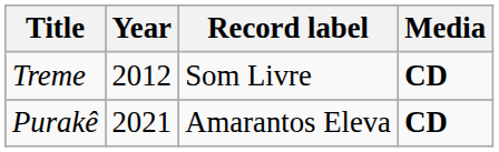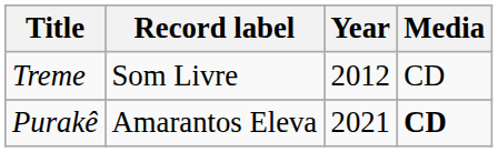 <table class="wikitable">
 <tr>
 <th>Title</th>
+<th>Record label</th>
 <th>Year</th>
-<th>Record label</th>
 <th>Media</th>
 </tr>
 <tr>
 <td><em>Treme</em></td>
+<td>Som Livre</td>
 <td>2012</td>
-<td>Som Livre</td>
-<td><strong>CD</strong></td>
+<td>CD</td>
 </tr>
 <tr>
 <td><em>Purakê</em></td>
+<td>Amarantos Eleva</td>
 <td>2021</td>
-<td>Amarantos Eleva</td>
 <td><strong>CD</strong></td>
 </tr>
 </table>
